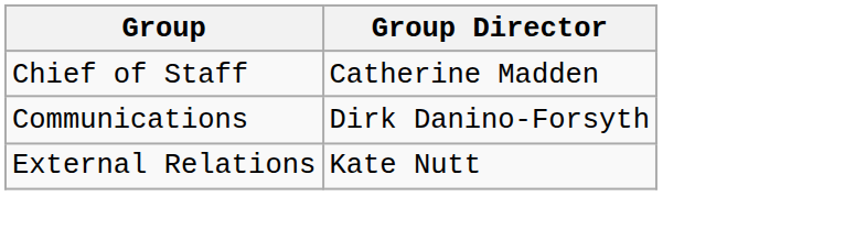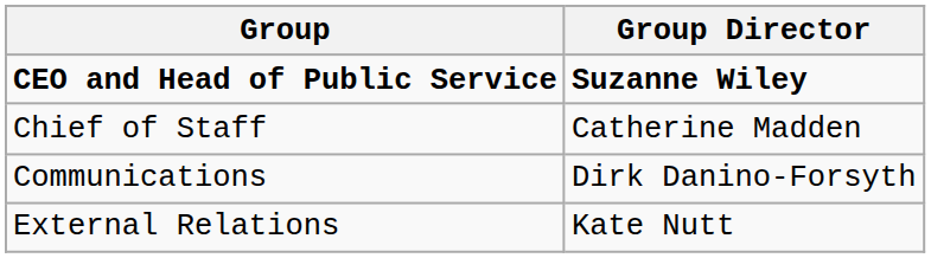 <table class="wikitable mw-collapsible">
 <tr>
 <th>Group</th>
 <th>Group Director</th>
+</tr>
+<tr>
+<td><strong>CEO and Head of Public Service</strong></td>
+<td><strong>Suzanne Wiley</strong></td>
 </tr>
 <tr>
 <td>Chief of Staff</td>
 <td>Catherine Madden</td>
 </tr>
 <tr>
 <td>Communications</td>
 <td>Dirk Danino-Forsyth</td>
 </tr>
 <tr>
 <td>External Relations</td>
 <td>Kate Nutt</td>
 </tr>
 </table>
